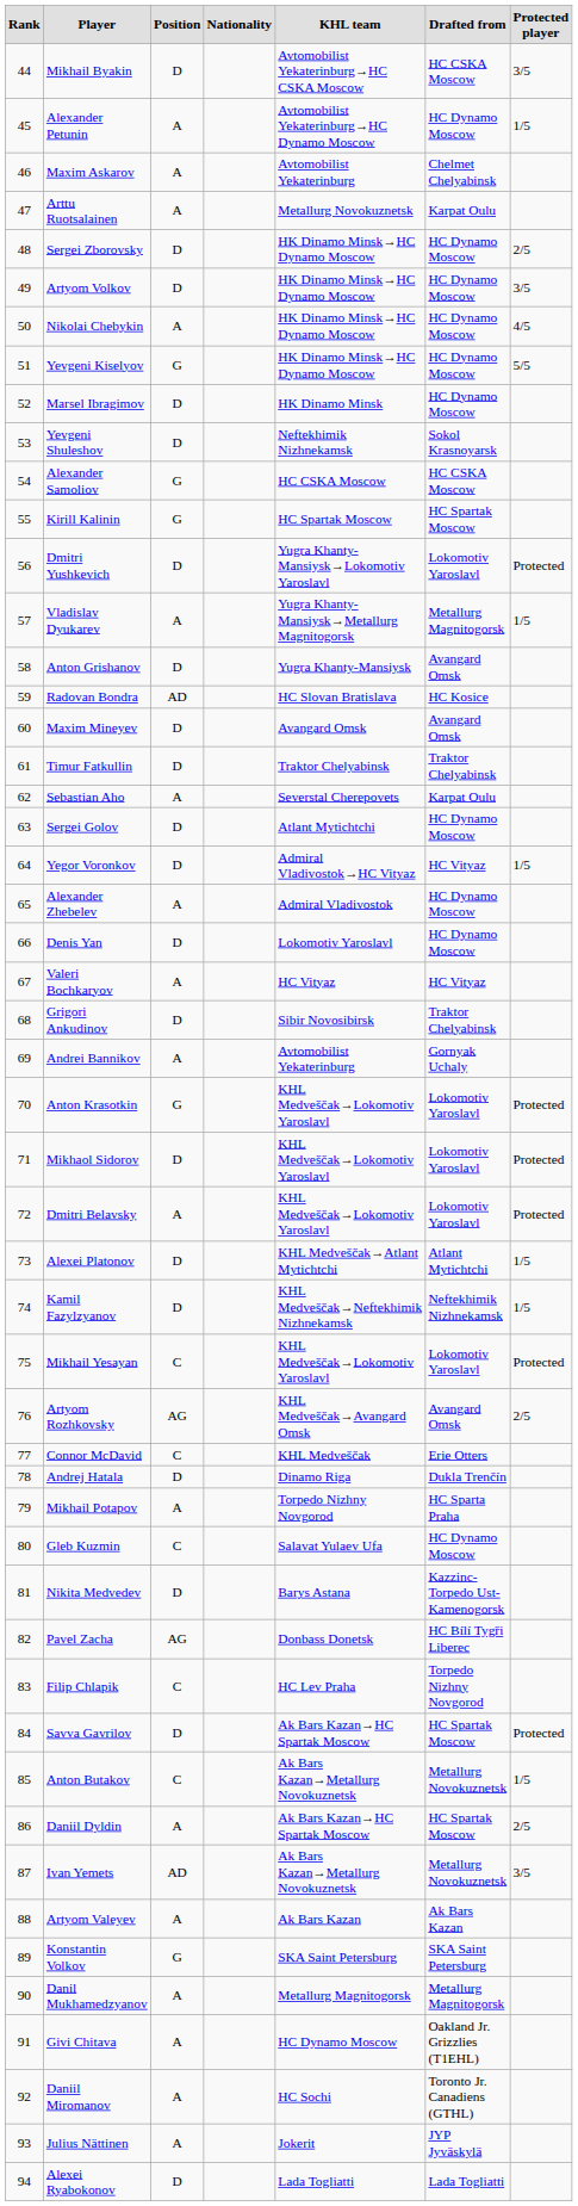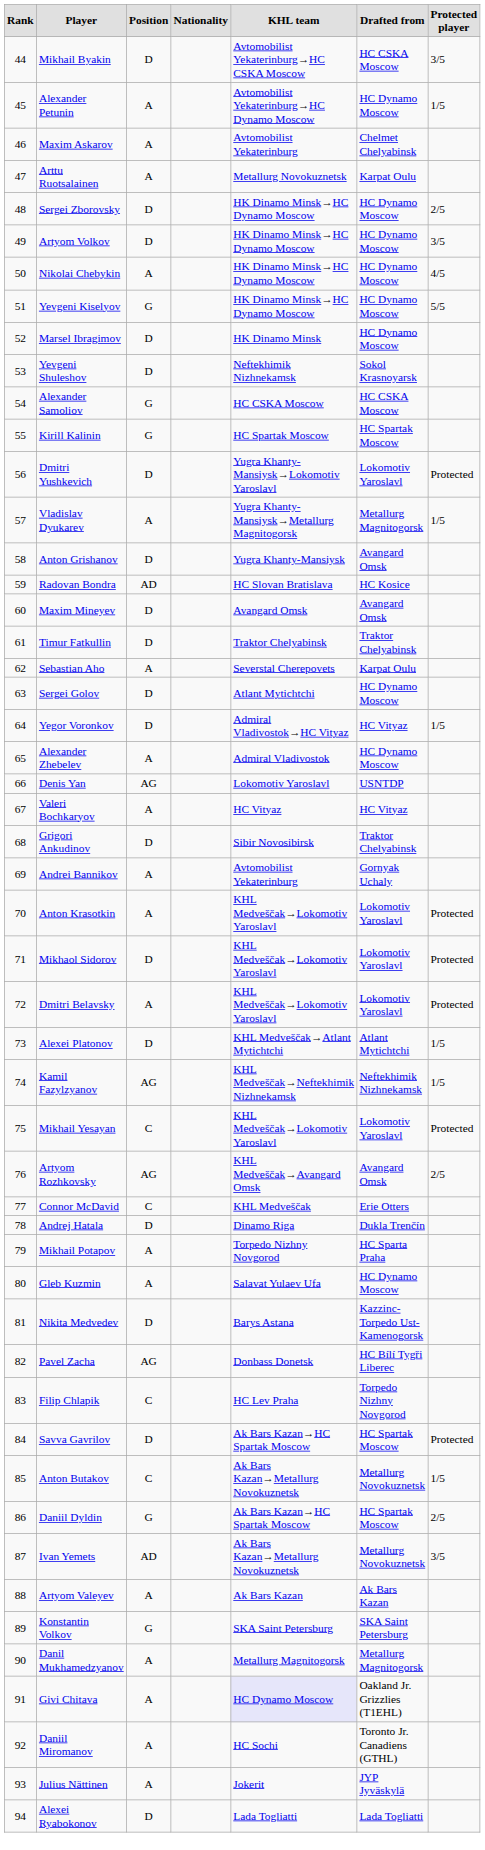 <table style="font-size: 95%; text-align: left;" class="wikitable alternance">
 <tr>
 <th scope="col" style="background: #e0e0e0;">Rank</th>
 <th scope="col" style="background: #e0e0e0;">Player</th>
 <th scope="col" style="background: #e0e0e0;">Position</th>
 <th scope="col" style="background: #e0e0e0;">Nationality</th>
 <th scope="col" style="background: #e0e0e0;">KHL team</th>
 <th scope="col" style="background: #e0e0e0;">Drafted from</th>
 <th scope="col" style="background: #e0e0e0;">Protected player</th>
 </tr>
 <tr>
 <td align="center">44</td>
 <td><a href='#'>Mikhail Byakin</a></td>
 <td align="center">D</td>
 <td></td>
 <td><a href='#'>Avtomobilist Yekaterinburg</a>→<a href='#'>HC CSKA Moscow</a></td>
 <td><a href='#'>HC CSKA Moscow</a></td>
 <td>3/5</td>
 </tr>
 <tr>
 <td align="center">45</td>
 <td><a href='#'>Alexander Petunin</a></td>
 <td align="center">A</td>
 <td></td>
 <td><a href='#'>Avtomobilist Yekaterinburg</a>→<a href='#'>HC Dynamo Moscow</a></td>
 <td><a href='#'>HC Dynamo Moscow</a></td>
 <td>1/5</td>
 </tr>
 <tr>
 <td align="center">46</td>
 <td><a href='#'>Maxim Askarov</a></td>
 <td align="center">A</td>
 <td></td>
 <td><a href='#'>Avtomobilist Yekaterinburg</a></td>
 <td><a href='#'>Chelmet Chelyabinsk</a></td>
 <td></td>
 </tr>
 <tr>
 <td align="center">47</td>
 <td><a href='#'>Arttu Ruotsalainen</a></td>
 <td align="center">A</td>
 <td></td>
 <td><a href='#'>Metallurg Novokuznetsk</a></td>
 <td><a href='#'>Karpat Oulu</a></td>
 <td></td>
 </tr>
 <tr>
 <td align="center">48</td>
 <td><a href='#'>Sergei Zborovsky</a></td>
 <td align="center">D</td>
 <td></td>
 <td><a href='#'>HK Dinamo Minsk</a>→<a href='#'>HC Dynamo Moscow</a></td>
 <td><a href='#'>HC Dynamo Moscow</a></td>
 <td>2/5</td>
 </tr>
 <tr>
 <td align="center">49</td>
 <td><a href='#'>Artyom Volkov</a></td>
 <td align="center">D</td>
 <td></td>
 <td><a href='#'>HK Dinamo Minsk</a>→<a href='#'>HC Dynamo Moscow</a></td>
 <td><a href='#'>HC Dynamo Moscow</a></td>
 <td>3/5</td>
 </tr>
 <tr>
 <td align="center">50</td>
 <td><a href='#'>Nikolai Chebykin</a></td>
 <td align="center">A</td>
 <td></td>
 <td><a href='#'>HK Dinamo Minsk</a>→<a href='#'>HC Dynamo Moscow</a></td>
 <td><a href='#'>HC Dynamo Moscow</a></td>
 <td>4/5</td>
 </tr>
 <tr>
 <td align="center">51</td>
 <td><a href='#'>Yevgeni Kiselyov</a></td>
 <td align="center">G</td>
 <td></td>
 <td><a href='#'>HK Dinamo Minsk</a>→<a href='#'>HC Dynamo Moscow</a></td>
 <td><a href='#'>HC Dynamo Moscow</a></td>
 <td>5/5</td>
 </tr>
 <tr>
 <td align="center">52</td>
 <td><a href='#'>Marsel Ibragimov</a></td>
 <td align="center">D</td>
 <td></td>
 <td><a href='#'>HK Dinamo Minsk</a></td>
 <td><a href='#'>HC Dynamo Moscow</a></td>
 <td></td>
 </tr>
 <tr>
 <td align="center">53</td>
 <td><a href='#'>Yevgeni Shuleshov</a></td>
 <td align="center">D</td>
 <td></td>
 <td><a href='#'>Neftekhimik Nizhnekamsk</a></td>
 <td><a href='#'>Sokol Krasnoyarsk</a></td>
 <td></td>
 </tr>
 <tr>
 <td align="center">54</td>
 <td><a href='#'>Alexander Samoliov</a></td>
 <td align="center">G</td>
 <td></td>
 <td><a href='#'>HC CSKA Moscow</a></td>
 <td><a href='#'>HC CSKA Moscow</a></td>
 <td></td>
 </tr>
 <tr>
 <td align="center">55</td>
 <td><a href='#'>Kirill Kalinin</a></td>
 <td align="center">G</td>
 <td></td>
 <td><a href='#'>HC Spartak Moscow</a></td>
 <td><a href='#'>HC Spartak Moscow</a></td>
 <td></td>
 </tr>
 <tr>
 <td align="center">56</td>
 <td><a href='#'>Dmitri Yushkevich</a></td>
 <td align="center">D</td>
 <td></td>
 <td><a href='#'>Yugra Khanty-Mansiysk</a>→<a href='#'>Lokomotiv Yaroslavl</a></td>
 <td><a href='#'>Lokomotiv Yaroslavl</a></td>
 <td>Protected</td>
 </tr>
 <tr>
 <td align="center">57</td>
 <td><a href='#'>Vladislav Dyukarev</a></td>
 <td align="center">A</td>
 <td></td>
 <td><a href='#'>Yugra Khanty-Mansiysk</a>→<a href='#'>Metallurg Magnitogorsk</a></td>
 <td><a href='#'>Metallurg Magnitogorsk</a></td>
 <td>1/5</td>
 </tr>
 <tr>
 <td align="center">58</td>
 <td><a href='#'>Anton Grishanov</a></td>
 <td align="center">D</td>
 <td></td>
 <td><a href='#'>Yugra Khanty-Mansiysk</a></td>
 <td><a href='#'>Avangard Omsk</a></td>
 <td></td>
 </tr>
 <tr>
 <td align="center">59</td>
 <td><a href='#'>Radovan Bondra</a></td>
 <td align="center">AD</td>
 <td></td>
 <td><a href='#'>HC Slovan Bratislava</a></td>
 <td><a href='#'>HC Kosice</a></td>
 <td></td>
 </tr>
 <tr>
 <td align="center">60</td>
 <td><a href='#'>Maxim Mineyev</a></td>
 <td align="center">D</td>
 <td></td>
 <td><a href='#'>Avangard Omsk</a></td>
 <td><a href='#'>Avangard Omsk</a></td>
 <td></td>
 </tr>
 <tr>
 <td align="center">61</td>
 <td><a href='#'>Timur Fatkullin</a></td>
 <td align="center">D</td>
 <td></td>
 <td><a href='#'>Traktor Chelyabinsk</a></td>
 <td><a href='#'>Traktor Chelyabinsk</a></td>
 <td></td>
 </tr>
 <tr>
 <td align="center">62</td>
 <td><a href='#'>Sebastian Aho</a></td>
 <td align="center">A</td>
 <td></td>
 <td><a href='#'>Severstal Cherepovets</a></td>
 <td><a href='#'>Karpat Oulu</a></td>
 <td></td>
 </tr>
 <tr>
 <td align="center">63</td>
 <td><a href='#'>Sergei Golov</a></td>
 <td align="center">D</td>
 <td></td>
 <td><a href='#'>Atlant Mytichtchi</a></td>
 <td><a href='#'>HC Dynamo Moscow</a></td>
 <td></td>
 </tr>
 <tr>
 <td align="center">64</td>
 <td><a href='#'>Yegor Voronkov</a></td>
 <td align="center">D</td>
 <td></td>
 <td><a href='#'>Admiral Vladivostok</a>→<a href='#'>HC Vityaz</a></td>
 <td><a href='#'>HC Vityaz</a></td>
 <td>1/5</td>
 </tr>
 <tr>
 <td align="center">65</td>
 <td><a href='#'>Alexander Zhebelev</a></td>
 <td align="center">A</td>
 <td></td>
 <td><a href='#'>Admiral Vladivostok</a></td>
 <td><a href='#'>HC Dynamo Moscow</a></td>
 <td></td>
 </tr>
 <tr>
 <td align="center">66</td>
 <td><a href='#'>Denis Yan</a></td>
-<td align="center">D</td>
+<td align="center">AG</td>
 <td></td>
 <td><a href='#'>Lokomotiv Yaroslavl</a></td>
-<td><a href='#'>HC Dynamo Moscow</a></td>
+<td><a href='#'>USNTDP</a></td>
 <td></td>
 </tr>
 <tr>
 <td align="center">67</td>
 <td><a href='#'>Valeri Bochkaryov</a></td>
 <td align="center">A</td>
 <td></td>
 <td><a href='#'>HC Vityaz</a></td>
 <td><a href='#'>HC Vityaz</a></td>
 <td></td>
 </tr>
 <tr>
 <td align="center">68</td>
 <td><a href='#'>Grigori Ankudinov</a></td>
 <td align="center">D</td>
 <td></td>
 <td><a href='#'>Sibir Novosibirsk</a></td>
 <td><a href='#'>Traktor Chelyabinsk</a></td>
 <td></td>
 </tr>
 <tr>
 <td align="center">69</td>
 <td><a href='#'>Andrei Bannikov</a></td>
 <td align="center">A</td>
 <td></td>
 <td><a href='#'>Avtomobilist Yekaterinburg</a></td>
 <td><a href='#'>Gornyak Uchaly</a></td>
 <td></td>
 </tr>
 <tr>
 <td align="center">70</td>
 <td><a href='#'>Anton Krasotkin</a></td>
-<td align="center">G</td>
+<td align="center">A</td>
 <td></td>
 <td><a href='#'>KHL Medveščak</a>→<a href='#'>Lokomotiv Yaroslavl</a></td>
 <td><a href='#'>Lokomotiv Yaroslavl</a></td>
 <td>Protected</td>
 </tr>
 <tr>
 <td align="center">71</td>
 <td><a href='#'>Mikhaol Sidorov</a></td>
 <td align="center">D</td>
 <td></td>
 <td><a href='#'>KHL Medveščak</a>→<a href='#'>Lokomotiv Yaroslavl</a></td>
 <td><a href='#'>Lokomotiv Yaroslavl</a></td>
 <td>Protected</td>
 </tr>
 <tr>
 <td align="center">72</td>
 <td><a href='#'>Dmitri Belavsky</a></td>
 <td align="center">A</td>
 <td></td>
 <td><a href='#'>KHL Medveščak</a>→<a href='#'>Lokomotiv Yaroslavl</a></td>
 <td><a href='#'>Lokomotiv Yaroslavl</a></td>
 <td>Protected</td>
 </tr>
 <tr>
 <td align="center">73</td>
 <td><a href='#'>Alexei Platonov</a></td>
 <td align="center">D</td>
 <td></td>
 <td><a href='#'>KHL Medveščak</a>→<a href='#'>Atlant Mytichtchi</a></td>
 <td><a href='#'>Atlant Mytichtchi</a></td>
 <td>1/5</td>
 </tr>
 <tr>
 <td align="center">74</td>
 <td><a href='#'>Kamil Fazylzyanov</a></td>
-<td align="center">D</td>
+<td align="center">AG</td>
 <td></td>
 <td><a href='#'>KHL Medveščak</a>→<a href='#'>Neftekhimik Nizhnekamsk</a></td>
 <td><a href='#'>Neftekhimik Nizhnekamsk</a></td>
 <td>1/5</td>
 </tr>
 <tr>
 <td align="center">75</td>
 <td><a href='#'>Mikhail Yesayan</a></td>
 <td align="center">C</td>
 <td></td>
 <td><a href='#'>KHL Medveščak</a>→<a href='#'>Lokomotiv Yaroslavl</a></td>
 <td><a href='#'>Lokomotiv Yaroslavl</a></td>
 <td>Protected</td>
 </tr>
 <tr>
 <td align="center">76</td>
 <td><a href='#'>Artyom Rozhkovsky</a></td>
 <td align="center">AG</td>
 <td></td>
 <td><a href='#'>KHL Medveščak</a>→<a href='#'>Avangard Omsk</a></td>
 <td><a href='#'>Avangard Omsk</a></td>
 <td>2/5</td>
 </tr>
 <tr>
 <td align="center">77</td>
 <td><a href='#'>Connor McDavid</a></td>
 <td align="center">C</td>
 <td></td>
 <td><a href='#'>KHL Medveščak</a></td>
 <td><a href='#'>Erie Otters</a></td>
 <td></td>
 </tr>
 <tr>
 <td align="center">78</td>
 <td><a href='#'>Andrej Hatala</a></td>
 <td align="center">D</td>
 <td></td>
 <td><a href='#'>Dinamo Riga</a></td>
 <td><a href='#'>Dukla Trenčín</a></td>
 <td></td>
 </tr>
 <tr>
 <td align="center">79</td>
 <td><a href='#'>Mikhail Potapov</a></td>
 <td align="center">A</td>
 <td></td>
 <td><a href='#'>Torpedo Nizhny Novgorod</a></td>
 <td><a href='#'>HC Sparta Praha</a></td>
 <td></td>
 </tr>
 <tr>
 <td align="center">80</td>
 <td><a href='#'>Gleb Kuzmin</a></td>
-<td align="center">C</td>
+<td align="center">A</td>
 <td></td>
 <td><a href='#'>Salavat Yulaev Ufa</a></td>
 <td><a href='#'>HC Dynamo Moscow</a></td>
 <td></td>
 </tr>
 <tr>
 <td align="center">81</td>
 <td><a href='#'>Nikita Medvedev</a></td>
 <td align="center">D</td>
 <td></td>
 <td><a href='#'>Barys Astana</a></td>
 <td><a href='#'>Kazzinc-Torpedo Ust-Kamenogorsk</a></td>
 <td></td>
 </tr>
 <tr>
 <td align="center">82</td>
 <td><a href='#'>Pavel Zacha</a></td>
 <td align="center">AG</td>
 <td></td>
 <td><a href='#'>Donbass Donetsk</a></td>
 <td><a href='#'>HC Bílí Tygři Liberec</a></td>
 <td></td>
 </tr>
 <tr>
 <td align="center">83</td>
 <td><a href='#'>Filip Chlapik</a></td>
 <td align="center">C</td>
 <td></td>
 <td><a href='#'>HC Lev Praha</a></td>
 <td><a href='#'>Torpedo Nizhny Novgorod</a></td>
 <td></td>
 </tr>
 <tr>
 <td align="center">84</td>
 <td><a href='#'>Savva Gavrilov</a></td>
 <td align="center">D</td>
 <td></td>
 <td><a href='#'>Ak Bars Kazan</a>→<a href='#'>HC Spartak Moscow</a></td>
 <td><a href='#'>HC Spartak Moscow</a></td>
 <td>Protected</td>
 </tr>
 <tr>
 <td align="center">85</td>
 <td><a href='#'>Anton Butakov</a></td>
 <td align="center">C</td>
 <td></td>
 <td><a href='#'>Ak Bars Kazan</a>→<a href='#'>Metallurg Novokuznetsk</a></td>
 <td><a href='#'>Metallurg Novokuznetsk</a></td>
 <td>1/5</td>
 </tr>
 <tr>
 <td align="center">86</td>
 <td><a href='#'>Daniil Dyldin</a></td>
-<td align="center">A</td>
+<td align="center">G</td>
 <td></td>
 <td><a href='#'>Ak Bars Kazan</a>→<a href='#'>HC Spartak Moscow</a></td>
 <td><a href='#'>HC Spartak Moscow</a></td>
 <td>2/5</td>
 </tr>
 <tr>
 <td align="center">87</td>
 <td><a href='#'>Ivan Yemets</a></td>
 <td align="center">AD</td>
 <td></td>
 <td><a href='#'>Ak Bars Kazan</a>→<a href='#'>Metallurg Novokuznetsk</a></td>
 <td><a href='#'>Metallurg Novokuznetsk</a></td>
 <td>3/5</td>
 </tr>
 <tr>
 <td align="center">88</td>
 <td><a href='#'>Artyom Valeyev</a></td>
 <td align="center">A</td>
 <td></td>
 <td><a href='#'>Ak Bars Kazan</a></td>
 <td><a href='#'>Ak Bars Kazan</a></td>
 <td></td>
 </tr>
 <tr>
 <td align="center">89</td>
 <td><a href='#'>Konstantin Volkov</a></td>
 <td align="center">G</td>
 <td></td>
 <td><a href='#'>SKA Saint Petersburg</a></td>
 <td><a href='#'>SKA Saint Petersburg</a></td>
 <td></td>
 </tr>
 <tr>
 <td align="center">90</td>
 <td><a href='#'>Danil Mukhamedzyanov</a></td>
 <td align="center">A</td>
 <td></td>
 <td><a href='#'>Metallurg Magnitogorsk</a></td>
 <td><a href='#'>Metallurg Magnitogorsk</a></td>
 <td></td>
 </tr>
 <tr>
 <td align="center">91</td>
 <td><a href='#'>Givi Chitava</a></td>
 <td align="center">A</td>
 <td></td>
-<td><a href='#'>HC Dynamo Moscow</a></td>
+<td style="background: lavender;"><a href='#'>HC Dynamo Moscow</a></td>
 <td>Oakland Jr. Grizzlies (T1EHL)</td>
 <td></td>
 </tr>
 <tr>
 <td align="center">92</td>
 <td><a href='#'>Daniil Miromanov</a></td>
 <td align="center">A</td>
 <td></td>
 <td><a href='#'>HC Sochi</a></td>
 <td>Toronto Jr. Canadiens (GTHL)</td>
 <td></td>
 </tr>
 <tr>
 <td align="center">93</td>
 <td><a href='#'>Julius Nättinen</a></td>
 <td align="center">A</td>
 <td></td>
 <td><a href='#'>Jokerit</a></td>
 <td><a href='#'>JYP Jyväskylä</a></td>
 <td></td>
 </tr>
 <tr>
 <td align="center">94</td>
 <td><a href='#'>Alexei Ryabokonov</a></td>
 <td align="center">D</td>
 <td></td>
 <td><a href='#'>Lada Togliatti</a></td>
 <td><a href='#'>Lada Togliatti</a></td>
 <td></td>
 </tr>
 </table>
